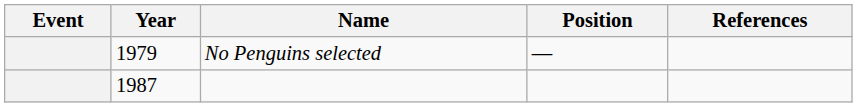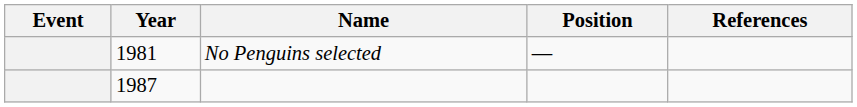 <table class="wikitable sortable" width="75%">
 <tr>
 <th scope="col">Event</th>
 <th scope="col">Year</th>
 <th scope="col">Name</th>
 <th scope="col">Position</th>
 <th scope="col" class="unsortable">References</th>
 </tr>
 <tr>
 <th scope="row"></th>
-<td>1979</td>
+<td>1981</td>
 <td><em>No Penguins selected</em></td>
 <td>—</td>
 <td></td>
 </tr>
 <tr>
 <th scope="row"></th>
 <td>1987</td>
 <td></td>
 <td></td>
 <td></td>
 </tr>
 </table>
